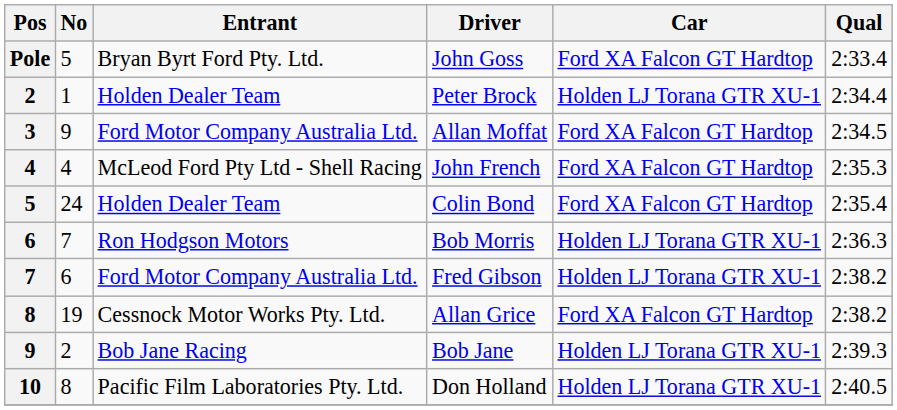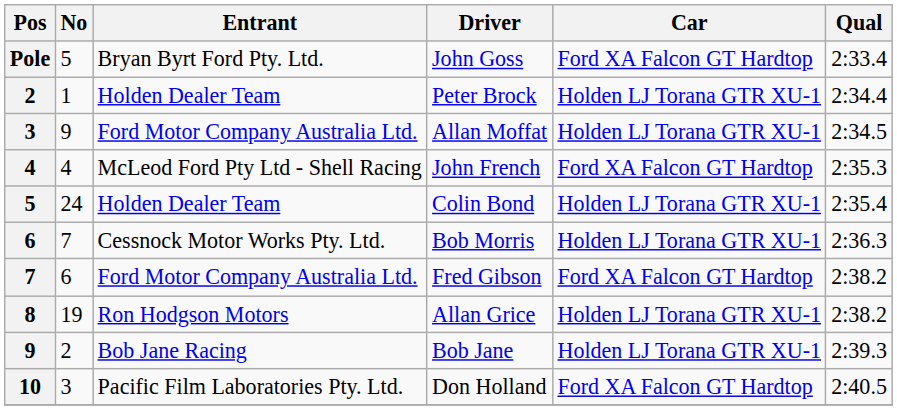 <table class="wikitable sortable" style="font-size: 95%;">
 <tr>
 <th>Pos</th>
 <th>No</th>
 <th>Entrant </th>
 <th>Driver</th>
 <th>Car</th>
 <th>Qual</th>
 </tr>
 <tr>
 <th>Pole</th>
 <td>5</td>
 <td>Bryan Byrt Ford Pty. Ltd.</td>
 <td> <a href='#'>John Goss</a></td>
 <td><a href='#'>Ford XA Falcon GT Hardtop</a></td>
 <td>2:33.4</td>
 </tr>
 <tr>
 <th>2</th>
 <td>1</td>
 <td><a href='#'>Holden Dealer Team</a></td>
 <td> <a href='#'>Peter Brock</a></td>
 <td><a href='#'>Holden LJ Torana GTR XU-1</a></td>
 <td>2:34.4</td>
 </tr>
 <tr>
 <th>3</th>
 <td>9</td>
 <td><a href='#'>Ford Motor Company Australia Ltd.</a></td>
 <td> <a href='#'>Allan Moffat</a></td>
-<td><a href='#'>Ford XA Falcon GT Hardtop</a></td>
+<td><a href='#'>Holden LJ Torana GTR XU-1</a></td>
 <td>2:34.5</td>
 </tr>
 <tr>
 <th>4</th>
 <td>4</td>
 <td>McLeod Ford Pty Ltd - Shell Racing</td>
 <td> <a href='#'>John French</a></td>
 <td><a href='#'>Ford XA Falcon GT Hardtop</a></td>
 <td>2:35.3</td>
 </tr>
 <tr>
 <th>5</th>
 <td>24</td>
 <td><a href='#'>Holden Dealer Team</a></td>
 <td> <a href='#'>Colin Bond</a></td>
-<td><a href='#'>Ford XA Falcon GT Hardtop</a></td>
+<td><a href='#'>Holden LJ Torana GTR XU-1</a></td>
 <td>2:35.4</td>
 </tr>
 <tr>
 <th>6</th>
 <td>7</td>
-<td><a href='#'>Ron Hodgson Motors</a></td>
+<td>Cessnock Motor Works Pty. Ltd.</td>
 <td> <a href='#'>Bob Morris</a></td>
 <td><a href='#'>Holden LJ Torana GTR XU-1</a></td>
 <td>2:36.3</td>
 </tr>
 <tr>
 <th>7</th>
 <td>6</td>
 <td><a href='#'>Ford Motor Company Australia Ltd.</a></td>
 <td> <a href='#'>Fred Gibson</a></td>
-<td><a href='#'>Holden LJ Torana GTR XU-1</a></td>
+<td><a href='#'>Ford XA Falcon GT Hardtop</a></td>
 <td>2:38.2</td>
 </tr>
 <tr>
 <th>8</th>
 <td>19</td>
-<td>Cessnock Motor Works Pty. Ltd.</td>
+<td><a href='#'>Ron Hodgson Motors</a></td>
 <td> <a href='#'>Allan Grice</a></td>
-<td><a href='#'>Ford XA Falcon GT Hardtop</a></td>
+<td><a href='#'>Holden LJ Torana GTR XU-1</a></td>
 <td>2:38.2</td>
 </tr>
 <tr>
 <th>9</th>
 <td>2</td>
 <td><a href='#'>Bob Jane Racing</a></td>
 <td> <a href='#'>Bob Jane</a></td>
 <td><a href='#'>Holden LJ Torana GTR XU-1</a></td>
 <td>2:39.3</td>
 </tr>
 <tr>
 <th>10</th>
-<td>8</td>
+<td>3</td>
 <td>Pacific Film Laboratories Pty. Ltd.</td>
 <td> Don Holland</td>
-<td><a href='#'>Holden LJ Torana GTR XU-1</a></td>
+<td><a href='#'>Ford XA Falcon GT Hardtop</a></td>
 <td>2:40.5</td>
 </tr>
 <tr>
 </tr>
 </table>
